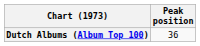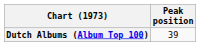 <table class="wikitable sortable plainrowheaders">
 <tr>
 <th>Chart (1973)</th>
 <th>Peak<br>position</th>
 </tr>
 <tr>
 <th scope="row">Dutch Albums (<a href='#'>Album Top 100</a>)</th>
-<td align="center">36</td>
+<td align="center">39</td>
 </tr>
 </table>
